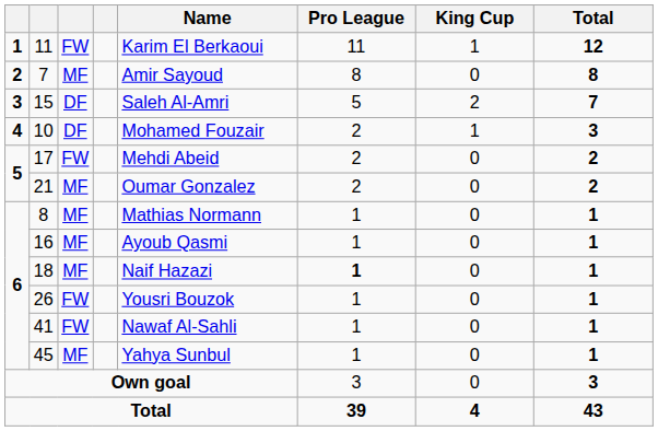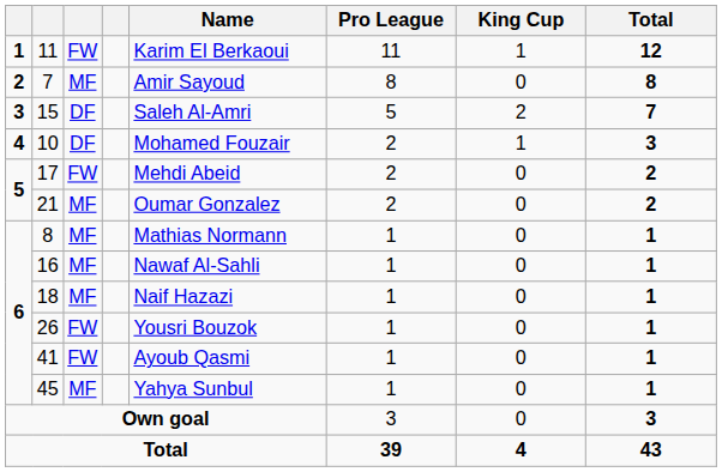 <table class="wikitable" style="text-align:center">
 <tr>
 <th width=15></th>
 <th width=15></th>
 <th width=15></th>
 <th width=15></th>
 <th width=155>Name</th>
 <th width=100>Pro League</th>
 <th width=100>King Cup</th>
 <th width=100>Total</th>
 </tr>
 <tr>
 <td><strong>1</strong></td>
 <td>11</td>
 <td><a href='#'>FW</a></td>
 <td></td>
 <td align=left><a href='#'>Karim El Berkaoui</a></td>
 <td>11</td>
 <td>1</td>
 <td><strong>12</strong></td>
 </tr>
 <tr>
 <td><strong>2</strong></td>
 <td>7</td>
 <td><a href='#'>MF</a></td>
 <td></td>
 <td align=left><a href='#'>Amir Sayoud</a></td>
 <td>8</td>
 <td>0</td>
 <td><strong>8</strong></td>
 </tr>
 <tr>
 <td><strong>3</strong></td>
 <td>15</td>
 <td><a href='#'>DF</a></td>
 <td></td>
 <td align=left><a href='#'>Saleh Al-Amri</a></td>
 <td>5</td>
 <td>2</td>
 <td><strong>7</strong></td>
 </tr>
 <tr>
 <td><strong>4</strong></td>
 <td>10</td>
 <td><a href='#'>DF</a></td>
 <td></td>
 <td align=left><a href='#'>Mohamed Fouzair</a></td>
 <td>2</td>
 <td>1</td>
 <td><strong>3</strong></td>
 </tr>
 <tr>
 <td rowspan=2><strong>5</strong></td>
 <td>17</td>
 <td><a href='#'>FW</a></td>
 <td></td>
 <td align=left><a href='#'>Mehdi Abeid</a></td>
 <td>2</td>
 <td>0</td>
 <td><strong>2</strong></td>
 </tr>
 <tr>
 <td>21</td>
 <td><a href='#'>MF</a></td>
 <td></td>
 <td align=left><a href='#'>Oumar Gonzalez</a></td>
 <td>2</td>
 <td>0</td>
 <td><strong>2</strong></td>
 </tr>
 <tr>
 <td rowspan=6><strong>6</strong></td>
 <td>8</td>
 <td><a href='#'>MF</a></td>
 <td></td>
 <td align=left><a href='#'>Mathias Normann</a></td>
 <td>1</td>
 <td>0</td>
 <td><strong>1</strong></td>
 </tr>
 <tr>
 <td>16</td>
 <td><a href='#'>MF</a></td>
 <td></td>
-<td align=left><a href='#'>Ayoub Qasmi</a></td>
+<td align=left><a href='#'>Nawaf Al-Sahli</a></td>
 <td>1</td>
 <td>0</td>
 <td><strong>1</strong></td>
 </tr>
 <tr>
 <td>18</td>
 <td><a href='#'>MF</a></td>
 <td></td>
 <td align=left><a href='#'>Naif Hazazi</a></td>
-<td><strong>1</strong></td>
+<td>1</td>
 <td>0</td>
 <td><strong>1</strong></td>
 </tr>
 <tr>
 <td>26</td>
 <td><a href='#'>FW</a></td>
 <td></td>
 <td align=left><a href='#'>Yousri Bouzok</a></td>
 <td>1</td>
 <td>0</td>
 <td><strong>1</strong></td>
 </tr>
 <tr>
 <td>41</td>
 <td><a href='#'>FW</a></td>
 <td></td>
-<td align=left><a href='#'>Nawaf Al-Sahli</a></td>
+<td align=left><a href='#'>Ayoub Qasmi</a></td>
 <td>1</td>
 <td>0</td>
 <td><strong>1</strong></td>
 </tr>
 <tr>
 <td>45</td>
 <td><a href='#'>MF</a></td>
 <td></td>
 <td align=left><a href='#'>Yahya Sunbul</a></td>
 <td>1</td>
 <td>0</td>
 <td><strong>1</strong></td>
 </tr>
 <tr>
 <td colspan=5><strong>Own goal</strong></td>
 <td>3</td>
 <td>0</td>
 <td><strong>3</strong></td>
 </tr>
 <tr>
 <td colspan=5><strong>Total</strong></td>
 <td><strong>39</strong></td>
 <td><strong>4</strong></td>
 <td><strong>43</strong></td>
 </tr>
 </table>
